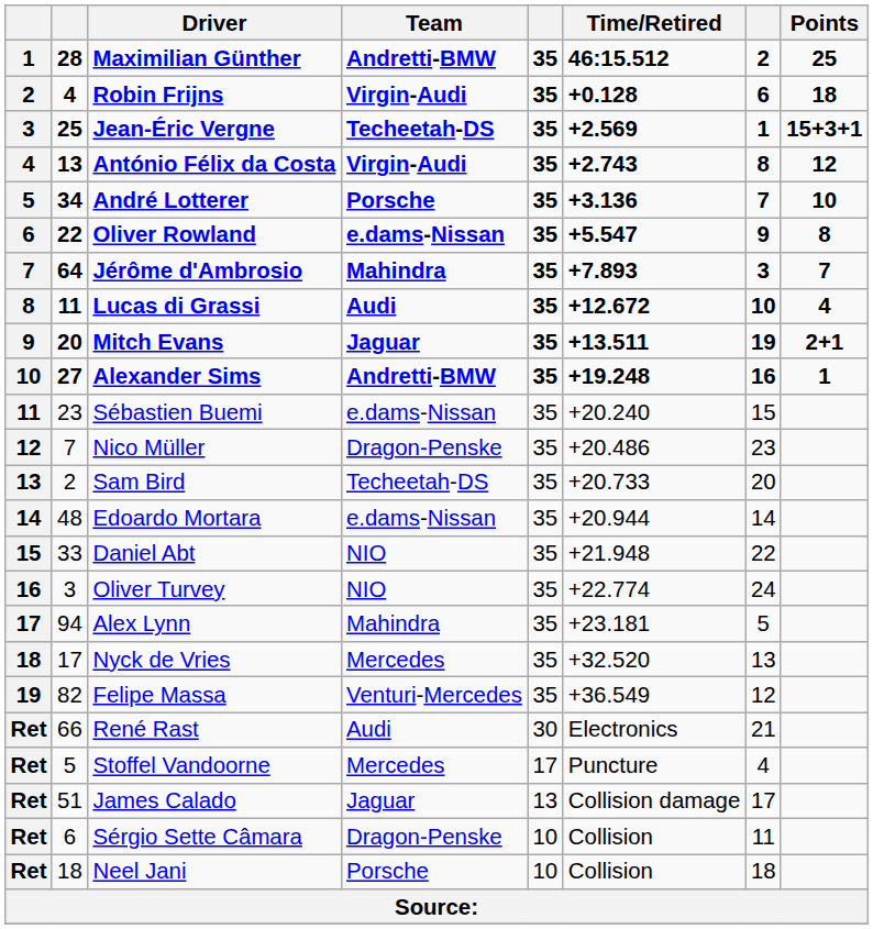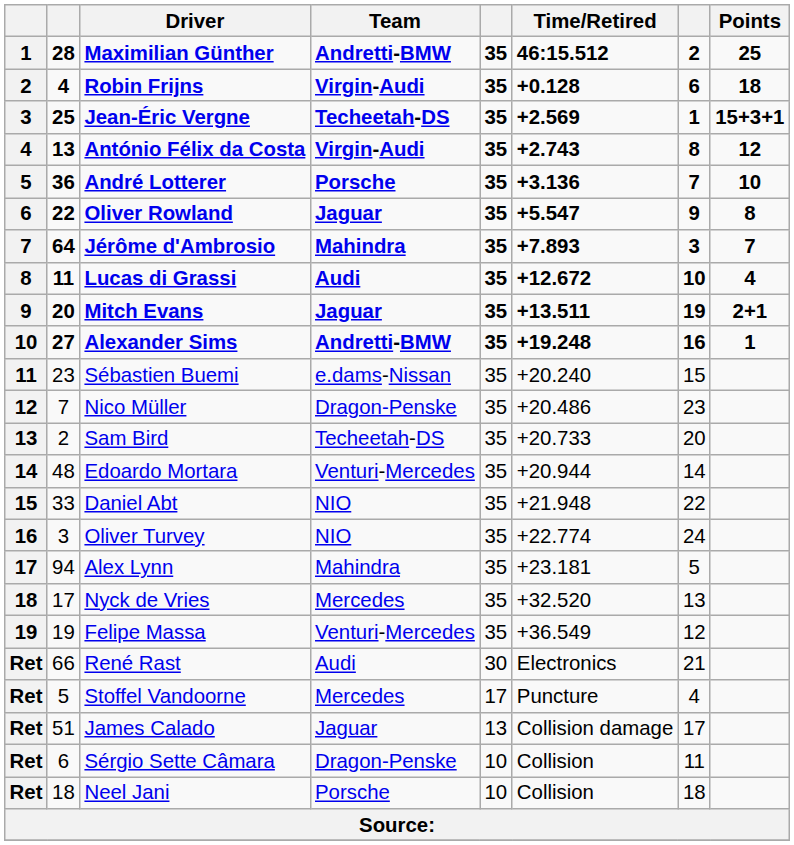 <table class="wikitable" style="font-size: 85%">
 <tr>
 <th scope="col"></th>
 <th scope="col"></th>
 <th scope="col">Driver</th>
 <th scope="col">Team</th>
 <th scope="col"></th>
 <th scope="col">Time/Retired</th>
 <th scope="col"></th>
 <th scope="col">Points</th>
 </tr>
 <tr style="font-weight:bold">
 <th scope="row">1</th>
 <td align="center">28</td>
 <td data-sort-value="GUN"> <a href='#'>Maximilian Günther</a></td>
 <td><a href='#'>Andretti</a>-<a href='#'>BMW</a></td>
 <td>35</td>
 <td>46:15.512</td>
 <td align="center">2</td>
 <td align="center">25</td>
 </tr>
 <tr style="font-weight:bold">
 <th scope="row">2</th>
 <td align="center">4</td>
 <td data-sort-value="FRI"> <a href='#'>Robin Frijns</a></td>
 <td><a href='#'>Virgin</a>-<a href='#'>Audi</a></td>
 <td>35</td>
 <td>+0.128</td>
 <td align="center">6</td>
 <td align="center">18</td>
 </tr>
 <tr style="font-weight:bold">
 <th scope="row">3</th>
 <td align="center">25</td>
 <td data-sort-value="VER"> <a href='#'>Jean-Éric Vergne</a></td>
 <td><a href='#'>Techeetah</a>-<a href='#'>DS</a></td>
 <td>35</td>
 <td>+2.569</td>
 <td align="center">1</td>
 <td align="center">15+3+1</td>
 </tr>
 <tr style="font-weight:bold">
 <th scope="row">4</th>
 <td align="center">13</td>
 <td data-sort-value="COS"> <a href='#'>António Félix da Costa</a></td>
 <td><a href='#'>Virgin</a>-<a href='#'>Audi</a></td>
 <td>35</td>
 <td>+2.743</td>
 <td align="center">8</td>
 <td align="center">12</td>
 </tr>
 <tr style="font-weight:bold">
 <th scope="row">5</th>
-<td align="center">34</td>
+<td align="center">36</td>
 <td data-sort-value="LOT"> <a href='#'>André Lotterer</a></td>
 <td><a href='#'>Porsche</a></td>
 <td>35</td>
 <td>+3.136</td>
 <td align="center">7</td>
 <td align="center">10</td>
 </tr>
 <tr style="font-weight:bold">
 <th scope="row">6</th>
 <td align="center">22</td>
 <td data-sort-value="ROW"> <a href='#'>Oliver Rowland</a></td>
-<td><a href='#'>e.dams</a>-<a href='#'>Nissan</a></td>
+<td><a href='#'>Jaguar</a></td>
 <td>35</td>
 <td>+5.547</td>
 <td align="center">9</td>
 <td align="center">8</td>
 </tr>
 <tr style="font-weight:bold">
 <th scope="row">7</th>
 <td align="center">64</td>
 <td data-sort-value="DAM"> <a href='#'>Jérôme d'Ambrosio</a></td>
 <td><a href='#'>Mahindra</a></td>
 <td>35</td>
 <td>+7.893</td>
 <td align="center">3</td>
 <td align="center">7</td>
 </tr>
 <tr style="font-weight:bold">
 <th scope="row">8</th>
 <td align="center">11</td>
 <td data-sort-value="DIG"> <a href='#'>Lucas di Grassi</a></td>
 <td><a href='#'>Audi</a></td>
 <td>35</td>
 <td>+12.672</td>
 <td align="center">10</td>
 <td align="center">4</td>
 </tr>
 <tr style="font-weight:bold">
 <th scope="row">9</th>
 <td align="center">20</td>
 <td data-sort-value="EVA"> <a href='#'>Mitch Evans</a></td>
 <td><a href='#'>Jaguar</a></td>
 <td>35</td>
 <td>+13.511</td>
 <td align="center">19</td>
 <td align="center">2+1</td>
 </tr>
 <tr style="font-weight:bold">
 <th scope="row">10</th>
 <td align="center">27</td>
 <td data-sort-value="SIM"> <a href='#'>Alexander Sims</a></td>
 <td><a href='#'>Andretti</a>-<a href='#'>BMW</a></td>
 <td>35</td>
 <td>+19.248</td>
 <td align="center">16</td>
 <td align="center">1</td>
 </tr>
 <tr>
 <th scope="row">11</th>
 <td align="center">23</td>
 <td data-sort-value="BUE"> <a href='#'>Sébastien Buemi</a></td>
 <td><a href='#'>e.dams</a>-<a href='#'>Nissan</a></td>
 <td>35</td>
 <td>+20.240</td>
 <td align="center">15</td>
 <td></td>
 </tr>
 <tr>
 <th scope="row">12</th>
 <td align="center">7</td>
 <td data-sort-value="MUL"> <a href='#'>Nico Müller</a></td>
 <td><a href='#'>Dragon-Penske</a></td>
 <td>35</td>
 <td>+20.486</td>
 <td align="center">23</td>
 <td></td>
 </tr>
 <tr>
 <th scope="row">13</th>
 <td align=center>2</td>
 <td data-sort-value="BIR"> <a href='#'>Sam Bird</a></td>
 <td><a href='#'>Techeetah</a>-<a href='#'>DS</a></td>
 <td>35</td>
 <td>+20.733</td>
 <td align="center">20</td>
 <td></td>
 </tr>
 <tr>
 <th scope="row">14</th>
 <td align="center">48</td>
 <td data-sort-value="MOR"> <a href='#'>Edoardo Mortara</a></td>
-<td><a href='#'>e.dams</a>-<a href='#'>Nissan</a></td>
+<td><a href='#'>Venturi</a>-<a href='#'>Mercedes</a></td>
 <td>35</td>
 <td>+20.944</td>
 <td align="center">14</td>
 <td></td>
 </tr>
 <tr>
 <th scope="row">15</th>
 <td align="center">33</td>
 <td data-sort-value="ABT"> <a href='#'>Daniel Abt</a></td>
 <td><a href='#'>NIO</a></td>
 <td>35</td>
 <td>+21.948</td>
 <td align="center">22</td>
 <td></td>
 </tr>
 <tr>
 <th scope="row">16</th>
 <td align="center">3</td>
 <td data-sort-value="TUR"> <a href='#'>Oliver Turvey</a></td>
 <td><a href='#'>NIO</a></td>
 <td>35</td>
 <td>+22.774</td>
 <td align="center">24</td>
 <td></td>
 </tr>
 <tr>
 <th scope="row">17</th>
 <td align=center>94</td>
 <td data-sort-value="LYN"> <a href='#'>Alex Lynn</a></td>
 <td><a href='#'>Mahindra</a></td>
 <td>35</td>
 <td>+23.181</td>
 <td align="center">5</td>
 <td></td>
 </tr>
 <tr>
 <th scope="row">18</th>
 <td align="center">17</td>
 <td data-sort-value="DEV"> <a href='#'>Nyck de Vries</a></td>
 <td><a href='#'>Mercedes</a></td>
 <td>35</td>
 <td>+32.520</td>
 <td align="center">13</td>
 <td></td>
 </tr>
 <tr>
 <th scope="row">19</th>
-<td align="center">82</td>
+<td align="center">19</td>
 <td data-sort-value="MAS"> <a href='#'>Felipe Massa</a></td>
 <td><a href='#'>Venturi</a>-<a href='#'>Mercedes</a></td>
 <td>35</td>
 <td>+36.549</td>
 <td align="center">12</td>
 <td></td>
 </tr>
 <tr>
 <th scope="row">Ret</th>
 <td align="center">66</td>
 <td data-sort-value="RAS"> <a href='#'>René Rast</a></td>
 <td><a href='#'>Audi</a></td>
 <td>30</td>
 <td>Electronics</td>
 <td align="center">21</td>
 <td></td>
 </tr>
 <tr>
 <th scope="row">Ret</th>
 <td align="center">5</td>
 <td data-sort-value="VAN"> <a href='#'>Stoffel Vandoorne</a></td>
 <td><a href='#'>Mercedes</a></td>
 <td>17</td>
 <td>Puncture</td>
 <td align="center">4</td>
 <td></td>
 </tr>
 <tr>
 <th scope="row">Ret</th>
 <td align="center">51</td>
 <td data-sort-value="CAL"> <a href='#'>James Calado</a></td>
 <td><a href='#'>Jaguar</a></td>
 <td>13</td>
 <td>Collision damage</td>
 <td align="center">17</td>
 <td></td>
 </tr>
 <tr>
 <th scope="row">Ret</th>
 <td align="center">6</td>
 <td data-sort-value="SET"> <a href='#'>Sérgio Sette Câmara</a></td>
 <td><a href='#'>Dragon-Penske</a></td>
 <td>10</td>
 <td>Collision</td>
 <td align="center">11</td>
 <td></td>
 </tr>
 <tr>
 <th scope="row">Ret</th>
 <td align="center">18</td>
 <td data-sort-value="JAN"> <a href='#'>Neel Jani</a></td>
 <td><a href='#'>Porsche</a></td>
 <td>10</td>
 <td>Collision</td>
 <td align="center">18</td>
 <td></td>
 </tr>
 <tr>
 <th colspan="8">Source: </th>
 </tr>
 <tr>
 </tr>
 </table>
